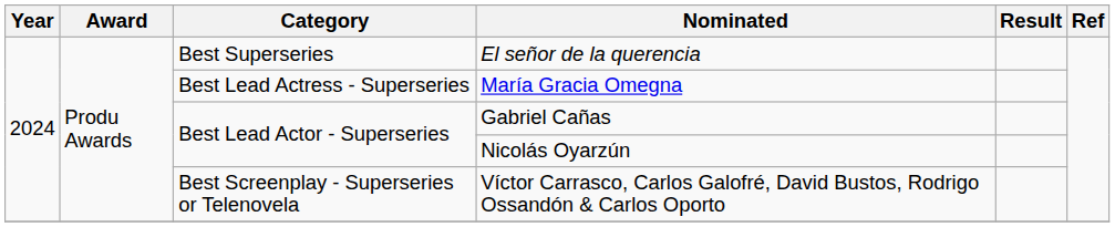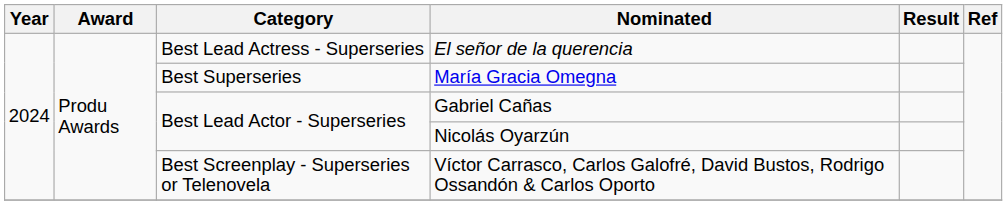 <table class="wikitable plainrowheaders">
 <tr>
 <th scope="col">Year</th>
 <th scope="col">Award</th>
 <th scope="col">Category</th>
 <th scope="col">Nominated</th>
 <th scope="col">Result</th>
 <th scope="col">Ref</th>
 </tr>
 <tr>
 <td rowspan="5">2024</td>
 <td rowspan="5">Produ Awards</td>
-<td>Best Superseries</td>
+<td>Best Lead Actress - Superseries</td>
 <td><em>El señor de la querencia</em></td>
 <td></td>
 <td align="center" rowspan="5"></td>
 </tr>
 <tr>
-<td>Best Lead Actress - Superseries</td>
+<td>Best Superseries</td>
 <td><a href='#'>María Gracia Omegna</a></td>
 <td></td>
 </tr>
 <tr>
 <td rowspan=2>Best Lead Actor - Superseries</td>
 <td>Gabriel Cañas</td>
 <td></td>
 </tr>
 <tr>
 <td>Nicolás Oyarzún</td>
 <td></td>
 </tr>
 <tr>
 <td>Best Screenplay - Superseries or Telenovela</td>
 <td>Víctor Carrasco, Carlos Galofré, David Bustos, Rodrigo Ossandón & Carlos Oporto</td>
 <td></td>
 </tr>
 <tr>
 </tr>
 </table>
